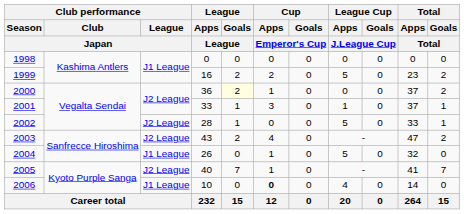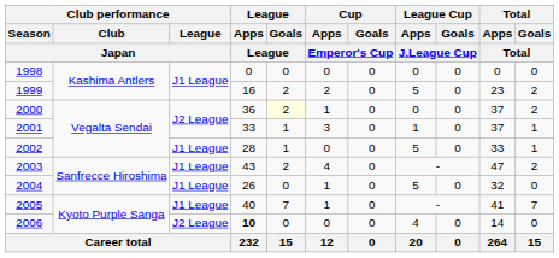 <table class="wikitable" style="text-align:center">
 <tr>
 <th colspan=3>Club performance</th>
 <th colspan=2>League</th>
 <th colspan=2>Cup</th>
 <th colspan=2>League Cup</th>
 <th colspan=2>Total</th>
 </tr>
 <tr>
 <th>Season</th>
 <th>Club</th>
 <th>League</th>
 <th>Apps</th>
 <th>Goals</th>
 <th>Apps</th>
 <th>Goals</th>
 <th>Apps</th>
 <th>Goals</th>
 <th>Apps</th>
 <th>Goals</th>
 </tr>
 <tr>
 <th colspan=3>Japan</th>
 <th colspan=2>League</th>
 <th colspan=2><a href='#'>Emperor's Cup</a></th>
 <th colspan=2><a href='#'>J.League Cup</a></th>
 <th colspan=2>Total</th>
 </tr>
 <tr>
 <td><a href='#'>1998</a></td>
 <td rowspan="2"><a href='#'>Kashima Antlers</a></td>
 <td rowspan="2"><a href='#'>J1 League</a></td>
 <td>0</td>
 <td>0</td>
 <td>0</td>
 <td>0</td>
 <td>0</td>
 <td>0</td>
 <td>0</td>
 <td>0</td>
 </tr>
 <tr>
 <td><a href='#'>1999</a></td>
 <td>16</td>
 <td>2</td>
 <td>2</td>
 <td>0</td>
 <td>5</td>
 <td>0</td>
 <td>23</td>
 <td>2</td>
 </tr>
 <tr>
 <td><a href='#'>2000</a></td>
 <td rowspan="3"><a href='#'>Vegalta Sendai</a></td>
 <td rowspan="2"><a href='#'>J2 League</a></td>
 <td>36</td>
 <td style="background: lightyellow;">2</td>
 <td>1</td>
 <td>0</td>
 <td>0</td>
 <td>0</td>
 <td>37</td>
 <td>2</td>
 </tr>
 <tr>
 <td><a href='#'>2001</a></td>
 <td>33</td>
 <td>1</td>
 <td>3</td>
 <td>0</td>
 <td>1</td>
 <td>0</td>
 <td>37</td>
 <td>1</td>
 </tr>
 <tr>
 <td><a href='#'>2002</a></td>
-<td><a href='#'>J2 League</a></td>
+<td><a href='#'>J1 League</a></td>
 <td>28</td>
 <td>1</td>
 <td>0</td>
 <td>0</td>
 <td>5</td>
 <td>0</td>
 <td>33</td>
 <td>1</td>
 </tr>
 <tr>
 <td><a href='#'>2003</a></td>
 <td rowspan="2"><a href='#'>Sanfrecce Hiroshima</a></td>
-<td><a href='#'>J2 League</a></td>
+<td><a href='#'>J1 League</a></td>
 <td>43</td>
 <td>2</td>
 <td>4</td>
 <td>0</td>
 <td colspan="2">-</td>
 <td>47</td>
 <td>2</td>
 </tr>
 <tr>
 <td><a href='#'>2004</a></td>
 <td><a href='#'>J1 League</a></td>
 <td>26</td>
 <td>0</td>
 <td>1</td>
 <td>0</td>
 <td>5</td>
 <td>0</td>
 <td>32</td>
 <td>0</td>
 </tr>
 <tr>
 <td><a href='#'>2005</a></td>
 <td rowspan="2"><a href='#'>Kyoto Purple Sanga</a></td>
-<td><a href='#'>J2 League</a></td>
+<td><a href='#'>J1 League</a></td>
 <td>40</td>
 <td>7</td>
 <td>1</td>
 <td>0</td>
 <td colspan="2">-</td>
 <td>41</td>
 <td>7</td>
 </tr>
 <tr>
 <td><a href='#'>2006</a></td>
-<td><a href='#'>J1 League</a></td>
-<td>10</td>
+<td><a href='#'>J2 League</a></td>
+<td><strong>10</strong></td>
 <td>0</td>
-<td><strong>0</strong></td>
+<td>0</td>
 <td>0</td>
 <td>4</td>
 <td>0</td>
 <td>14</td>
 <td>0</td>
 </tr>
 <tr>
 <th colspan=3>Career total</th>
 <th>232</th>
 <th>15</th>
 <th>12</th>
 <th>0</th>
 <th>20</th>
 <th>0</th>
 <th>264</th>
 <th>15</th>
 </tr>
 </table>
